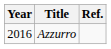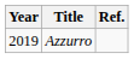 <table class="wikitable">
 <tr>
 <th>Year</th>
 <th>Title</th>
 <th>Ref.</th>
 </tr>
 <tr>
-<td>2016</td>
+<td>2019</td>
 <td><em>Azzurro</em></td>
 <td></td>
 </tr>
 </table>
